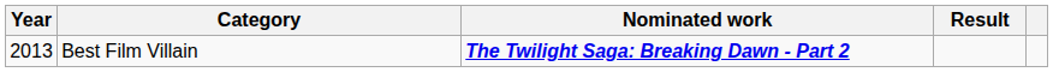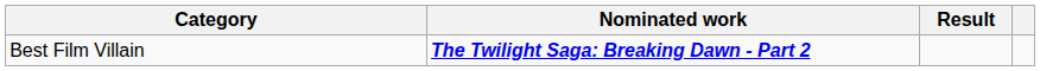 <table class="wikitable">
 <tr>
-<th scope="col" style="width:1em;">Year</th>
 <th scope="col" style="width:29em;">Category</th>
 <th scope="col" style="width:34em;">Nominated work</th>
 <th scope="col" style="width:5em;">Result</th>
 <th scope="col" style="width:1em;"></th>
 </tr>
 <tr>
-<td>2013</td>
 <td>Best Film Villain</td>
 <td><strong><em><a href='#'>The Twilight Saga: Breaking Dawn - Part 2</a></em></strong></td>
 <td></td>
 <td></td>
 </tr>
 </table>
